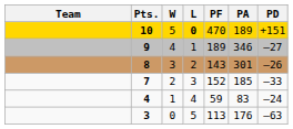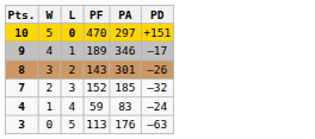 <table class=wikitable>
 <tr>
-<th width=150px>Team</th>
 <th width=30px>Pts.</th>
 <th width=20px>W</th>
 <th width=20px>L</th>
 <th width=20px>PF</th>
 <th width=30px>PA</th>
 <th width=30px>PD</th>
 </tr>
 <tr align=center bgcolor=gold>
-<td align=left></td>
 <td><strong>10</strong></td>
 <td>5</td>
 <td><strong>0</strong></td>
 <td>470</td>
-<td>189</td>
+<td>297</td>
 <td>+151</td>
 </tr>
 <tr align=center bgcolor=silver>
-<td align=left></td>
 <td><strong>9</strong></td>
 <td>4</td>
 <td>1</td>
 <td>189</td>
 <td>346</td>
-<td>–27</td>
+<td>–17</td>
 </tr>
 <tr align=center bgcolor=#cc9966>
-<td align=left></td>
 <td><strong>8</strong></td>
 <td>3</td>
 <td>2</td>
 <td>143</td>
 <td>301</td>
 <td>–26</td>
 </tr>
 <tr align=center>
-<td align=left></td>
 <td><strong>7</strong></td>
 <td>2</td>
 <td>3</td>
 <td>152</td>
 <td>185</td>
-<td>–33</td>
+<td>–32</td>
 </tr>
 <tr align=center>
-<td align=left></td>
 <td><strong>4</strong></td>
 <td>1</td>
 <td>4</td>
 <td>59</td>
 <td>83</td>
 <td>–24</td>
 </tr>
 <tr align=center>
-<td align=left></td>
 <td><strong>3</strong></td>
 <td>0</td>
 <td>5</td>
 <td>113</td>
 <td>176</td>
 <td>–63</td>
 </tr>
 </table>
